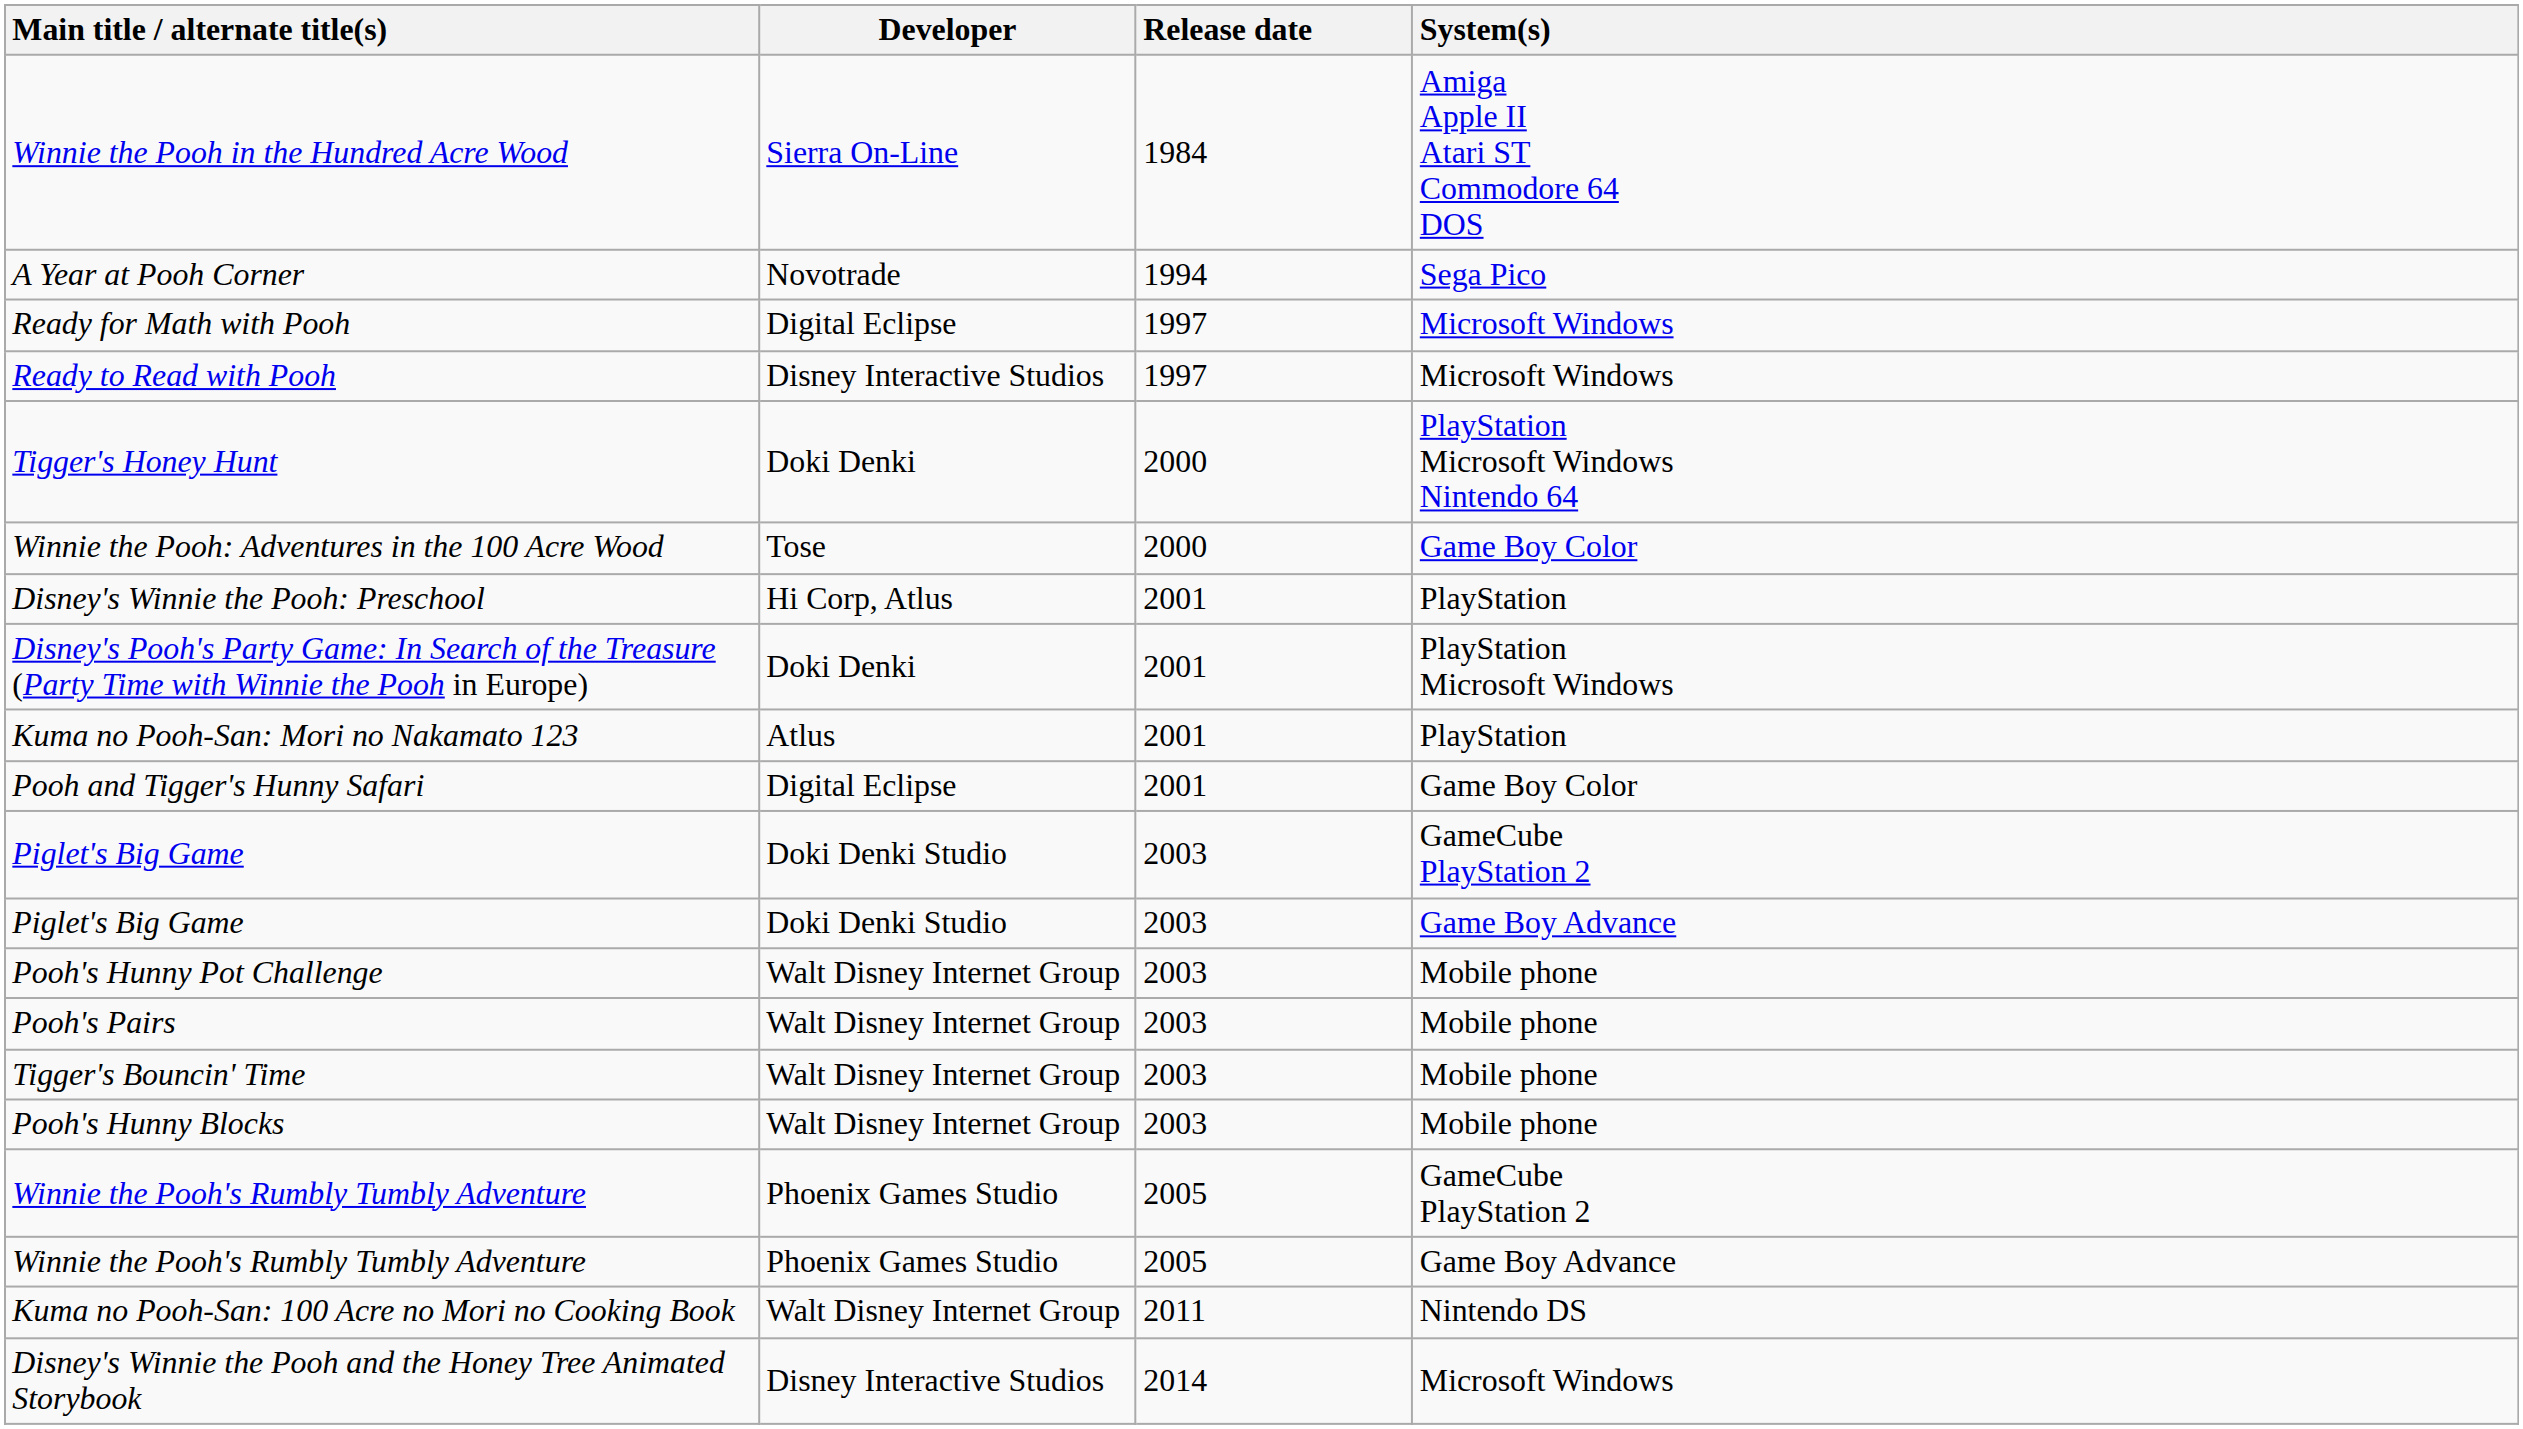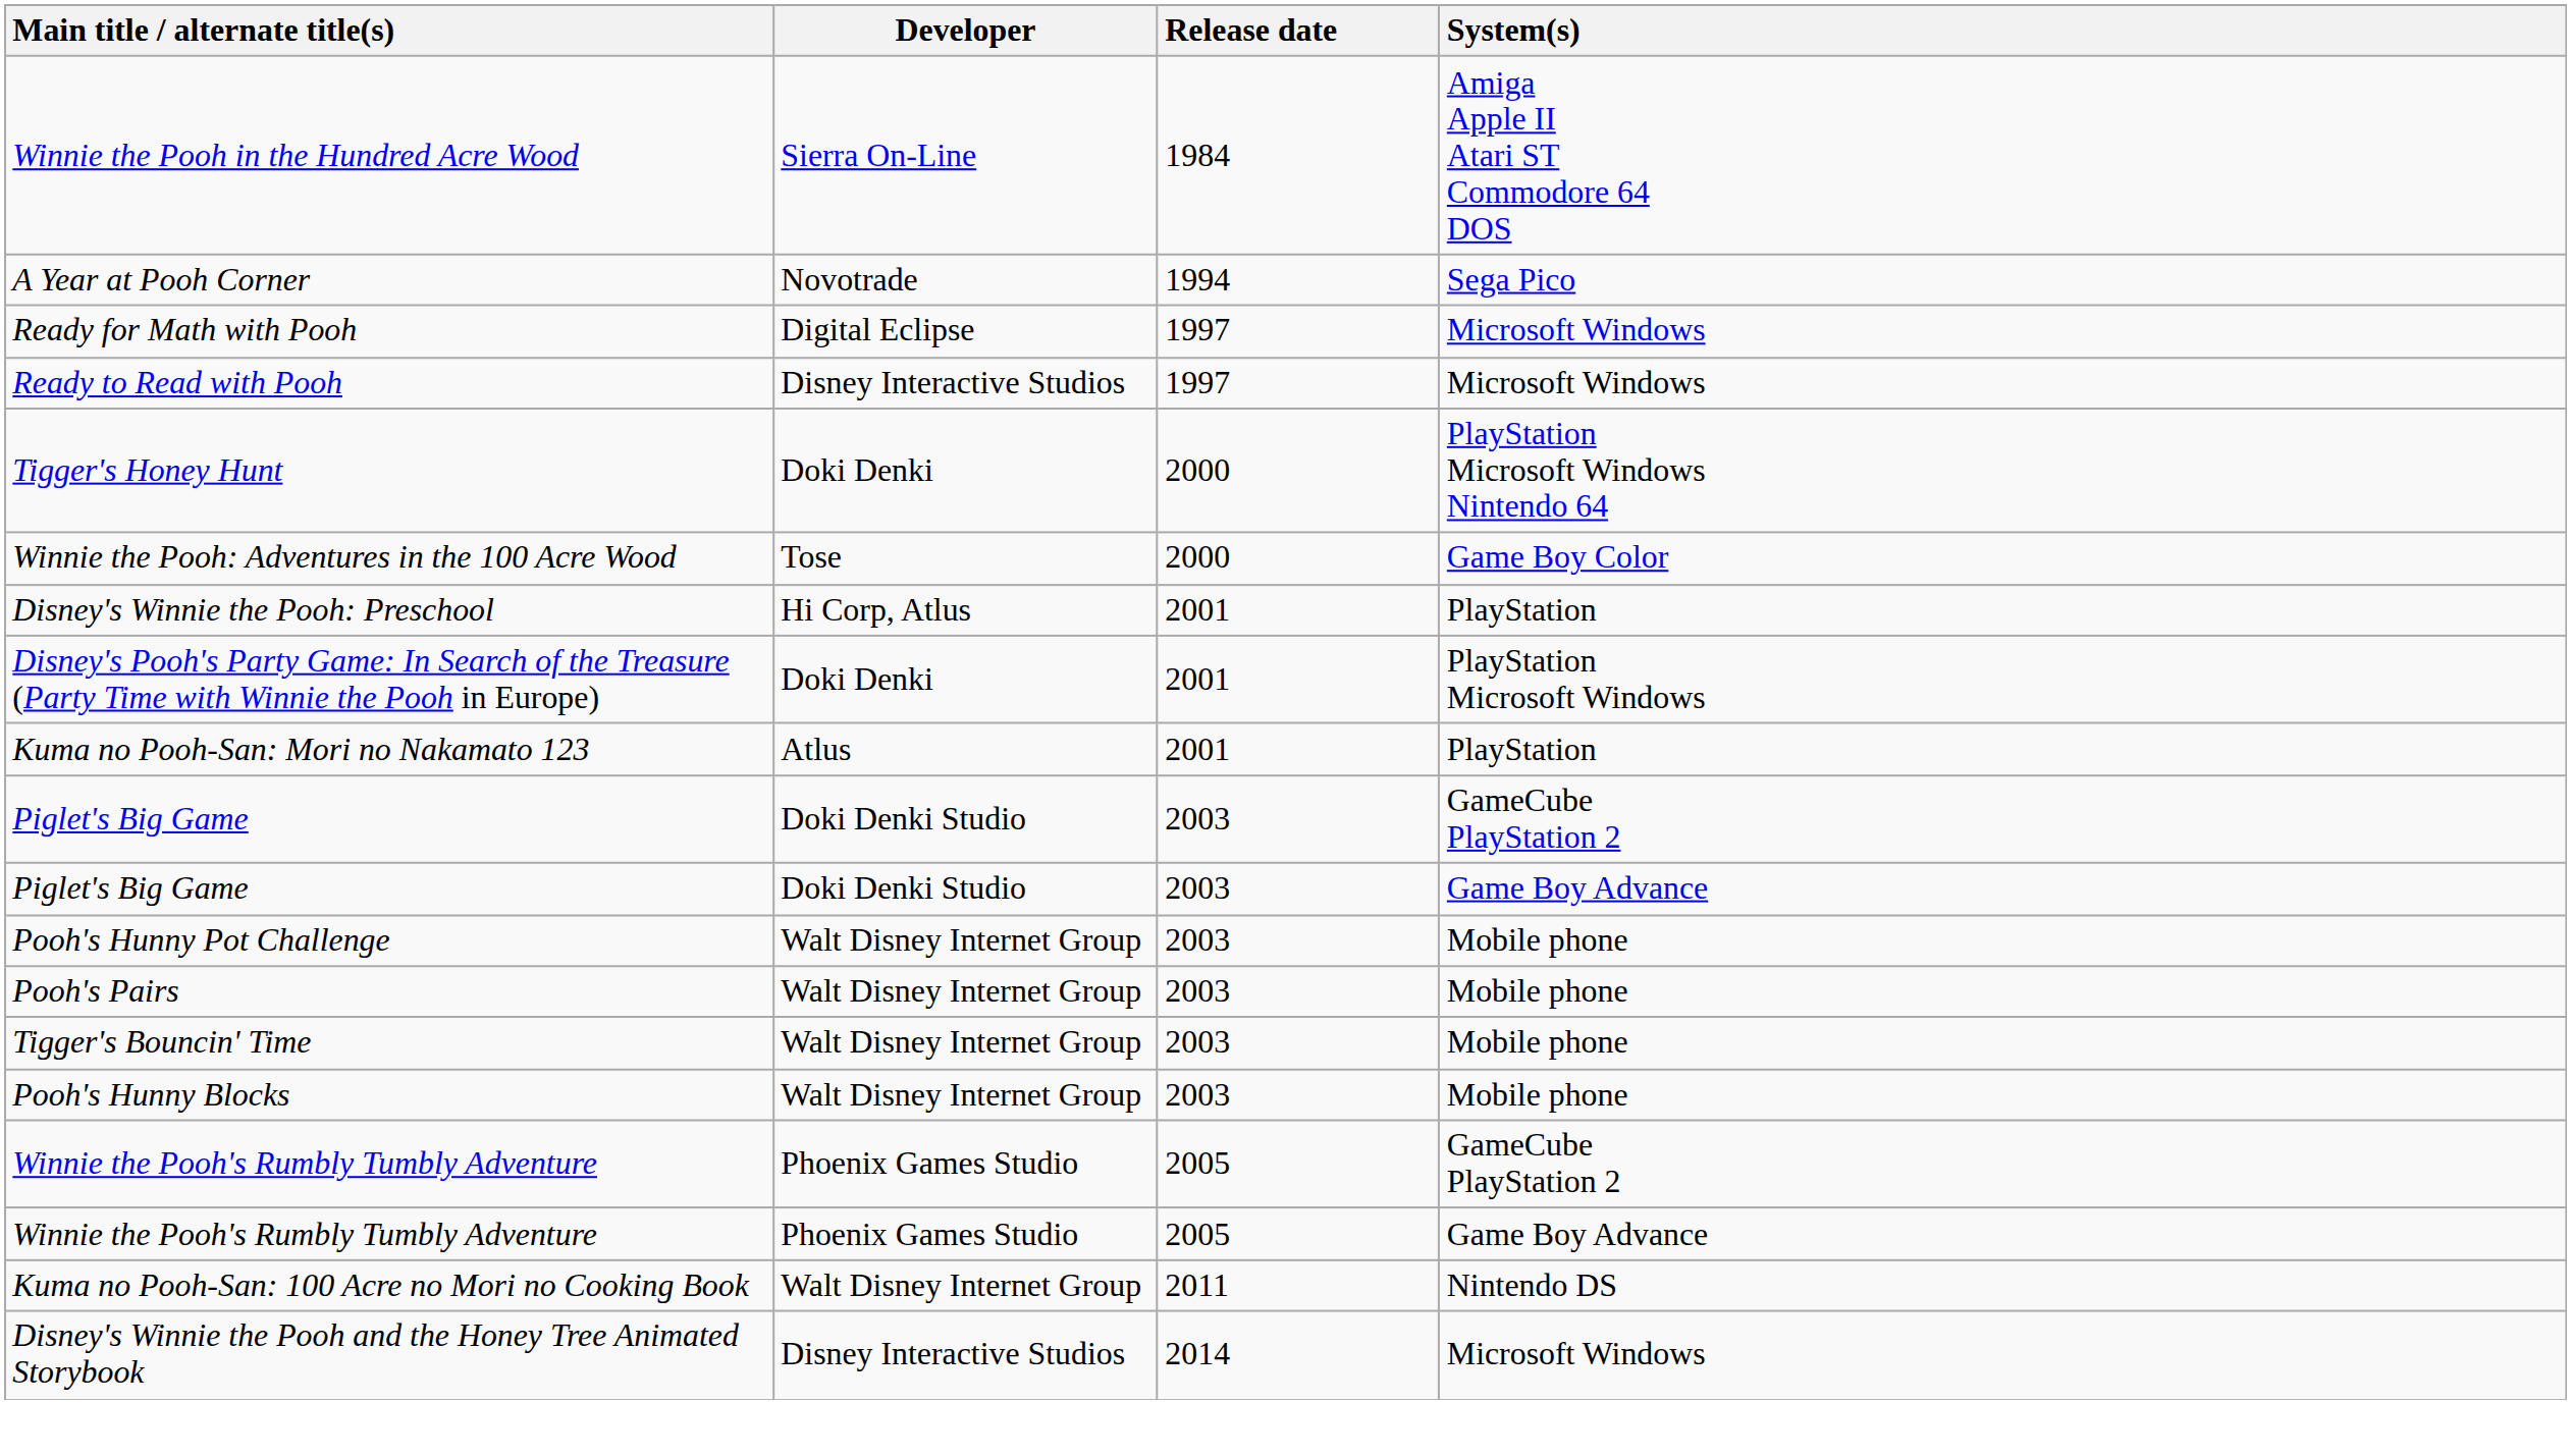 <table class="wikitable sortable" style="width: 100%;">
 <tr>
 <th style="width:30%; text-align:left;">Main title / alternate title(s)</th>
 <th style="width:30%-align:left;">Developer</th>
 <th style="width:11%; text-align:left;">Release date</th>
 <th style="width:44%; text-align:left;">System(s)</th>
 </tr>
 <tr>
 <td><em><a href='#'>Winnie the Pooh in the Hundred Acre Wood</a></em></td>
 <td><a href='#'>Sierra On-Line</a></td>
 <td>1984</td>
 <td><a href='#'>Amiga</a><br><a href='#'>Apple II</a><br><a href='#'>Atari ST</a><br><a href='#'>Commodore 64</a><br><a href='#'>DOS</a></td>
 </tr>
 <tr>
 <td><em>A Year at Pooh Corner</em></td>
 <td>Novotrade</td>
 <td>1994</td>
 <td><a href='#'>Sega Pico</a></td>
 </tr>
 <tr>
 <td><em>Ready for Math with Pooh</em></td>
 <td>Digital Eclipse</td>
 <td>1997</td>
 <td><a href='#'>Microsoft Windows</a></td>
 </tr>
 <tr>
 <td><em><a href='#'>Ready to Read with Pooh</a></em></td>
 <td>Disney Interactive Studios</td>
 <td>1997</td>
 <td>Microsoft Windows</td>
 </tr>
 <tr>
 <td><em><a href='#'>Tigger's Honey Hunt</a></em></td>
 <td>Doki Denki</td>
 <td>2000</td>
 <td><a href='#'>PlayStation</a><br>Microsoft Windows<br><a href='#'>Nintendo 64</a></td>
 </tr>
 <tr>
 <td><em>Winnie the Pooh: Adventures in the 100 Acre Wood</em></td>
 <td>Tose</td>
 <td>2000</td>
 <td><a href='#'>Game Boy Color</a></td>
 </tr>
 <tr>
 <td><em>Disney's Winnie the Pooh: Preschool</em></td>
 <td>Hi Corp, Atlus</td>
 <td>2001</td>
 <td>PlayStation</td>
 </tr>
 <tr>
 <td><em><a href='#'>Disney's Pooh's Party Game: In Search of the Treasure</a></em> (<em><a href='#'>Party Time with Winnie the Pooh</a></em> in Europe)</td>
 <td>Doki Denki</td>
 <td>2001</td>
 <td>PlayStation<br>Microsoft Windows</td>
 </tr>
 <tr>
 <td><em>Kuma no Pooh-San: Mori no Nakamato 123</em></td>
 <td>Atlus</td>
 <td>2001</td>
 <td>PlayStation</td>
 </tr>
 <tr>
-<td><em>Pooh and Tigger's Hunny Safari</em></td>
-<td>Digital Eclipse</td>
-<td>2001</td>
-<td>Game Boy Color</td>
-</tr>
-<tr>
 <td><em><a href='#'>Piglet's Big Game</a></em></td>
 <td>Doki Denki Studio</td>
 <td>2003</td>
 <td>GameCube<br><a href='#'>PlayStation 2</a></td>
 </tr>
 <tr>
 <td><em>Piglet's Big Game</em> </td>
 <td>Doki Denki Studio</td>
 <td>2003</td>
 <td><a href='#'>Game Boy Advance</a></td>
 </tr>
 <tr>
 <td><em>Pooh's Hunny Pot Challenge</em></td>
 <td>Walt Disney Internet Group</td>
 <td>2003</td>
 <td>Mobile phone</td>
 </tr>
 <tr>
 <td><em>Pooh's Pairs</em></td>
 <td>Walt Disney Internet Group</td>
 <td>2003</td>
 <td>Mobile phone</td>
 </tr>
 <tr>
 <td><em>Tigger's Bouncin' Time</em></td>
 <td>Walt Disney Internet Group</td>
 <td>2003</td>
 <td>Mobile phone</td>
 </tr>
 <tr>
 <td><em>Pooh's Hunny Blocks</em></td>
 <td>Walt Disney Internet Group</td>
 <td>2003</td>
 <td>Mobile phone</td>
 </tr>
 <tr>
 <td><em><a href='#'>Winnie the Pooh's Rumbly Tumbly Adventure</a></em></td>
 <td>Phoenix Games Studio</td>
 <td>2005</td>
 <td>GameCube<br>PlayStation 2</td>
 </tr>
 <tr>
 <td><em>Winnie the Pooh's Rumbly Tumbly Adventure</em> </td>
 <td>Phoenix Games Studio</td>
 <td>2005</td>
 <td>Game Boy Advance</td>
 </tr>
 <tr>
 <td><em>Kuma no Pooh-San: 100 Acre no Mori no Cooking Book</em></td>
 <td>Walt Disney Internet Group</td>
 <td>2011</td>
 <td>Nintendo DS</td>
 </tr>
 <tr>
 <td><em>Disney's Winnie the Pooh and the Honey Tree Animated Storybook</em></td>
 <td>Disney Interactive Studios</td>
 <td>2014</td>
 <td>Microsoft Windows</td>
 </tr>
 </table>
